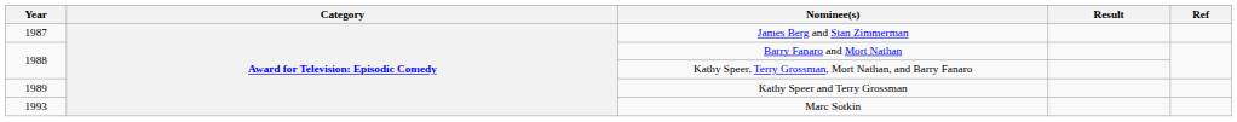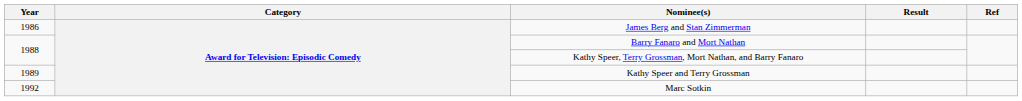 <table class="wikitable plainrowheaders" style="font-size: 90%; text-align:center" width=100%>
 <tr>
 <th scope="col" width="5%">Year</th>
 <th scope="col" width="45%">Category</th>
 <th scope="col" width="35%">Nominee(s)</th>
 <th scope="col" width="10%">Result</th>
 <th scope="col" width="5%">Ref</th>
 </tr>
 <tr>
-<td>1987</td>
+<td>1986</td>
 <th scope="row" style="text-align:center" rowspan=5><a href='#'>Award for Television: Episodic Comedy</a></th>
 <td><a href='#'>James Berg</a> and <a href='#'>Stan Zimmerman</a><br></td>
 <td></td>
 <td></td>
 </tr>
 <tr>
 <td rowspan="2">1988</td>
 <td><a href='#'>Barry Fanaro</a> and <a href='#'>Mort Nathan</a><br></td>
 <td></td>
 <td rowspan="2"></td>
 </tr>
 <tr>
 <td>Kathy Speer, <a href='#'>Terry Grossman</a>, Mort Nathan, and Barry Fanaro<br></td>
 <td></td>
 </tr>
 <tr>
 <td>1989</td>
 <td>Kathy Speer and Terry Grossman<br></td>
 <td></td>
 <td></td>
 </tr>
 <tr>
-<td>1993</td>
+<td>1992</td>
 <td>Marc Sotkin<br></td>
 <td></td>
 <td></td>
 </tr>
 </table>
